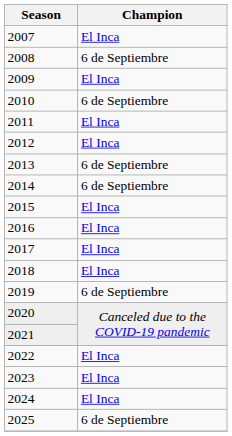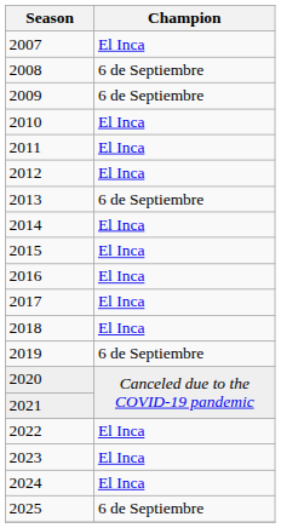 <table class="wikitable sortable">
 <tr>
 <th width=80px>Season</th>
 <th width=170px>Champion</th>
 </tr>
 <tr>
 <td>2007</td>
 <td><a href='#'>El Inca</a></td>
 </tr>
 <tr>
 <td>2008</td>
 <td>6 de Septiembre</td>
 </tr>
 <tr>
 <td>2009</td>
-<td><a href='#'>El Inca</a></td>
+<td>6 de Septiembre</td>
 </tr>
 <tr>
 <td>2010</td>
-<td>6 de Septiembre</td>
+<td><a href='#'>El Inca</a></td>
 </tr>
 <tr>
 <td>2011</td>
 <td><a href='#'>El Inca</a></td>
 </tr>
 <tr>
 <td>2012</td>
 <td><a href='#'>El Inca</a></td>
 </tr>
 <tr>
 <td>2013</td>
 <td>6 de Septiembre</td>
 </tr>
 <tr>
 <td>2014</td>
-<td>6 de Septiembre</td>
+<td><a href='#'>El Inca</a></td>
 </tr>
 <tr>
 <td>2015</td>
 <td><a href='#'>El Inca</a></td>
 </tr>
 <tr>
 <td>2016</td>
 <td><a href='#'>El Inca</a></td>
 </tr>
 <tr>
 <td>2017</td>
 <td><a href='#'>El Inca</a></td>
 </tr>
 <tr>
 <td>2018</td>
 <td><a href='#'>El Inca</a></td>
 </tr>
 <tr>
 <td>2019</td>
 <td>6 de Septiembre</td>
 </tr>
 <tr bgcolor=#efefef>
 <td>2020</td>
 <td rowspan=2 colspan="1" align=center><em>Canceled due to the <a href='#'>COVID-19 pandemic</a></em></td>
 </tr>
 <tr bgcolor=#efefef>
 <td>2021</td>
 </tr>
 <tr>
 <td>2022</td>
 <td><a href='#'>El Inca</a></td>
 </tr>
 <tr>
 <td>2023</td>
 <td><a href='#'>El Inca</a></td>
 </tr>
 <tr>
 <td>2024</td>
 <td><a href='#'>El Inca</a></td>
 </tr>
 <tr>
 <td>2025</td>
 <td>6 de Septiembre</td>
 </tr>
 <tr>
 </tr>
 </table>
